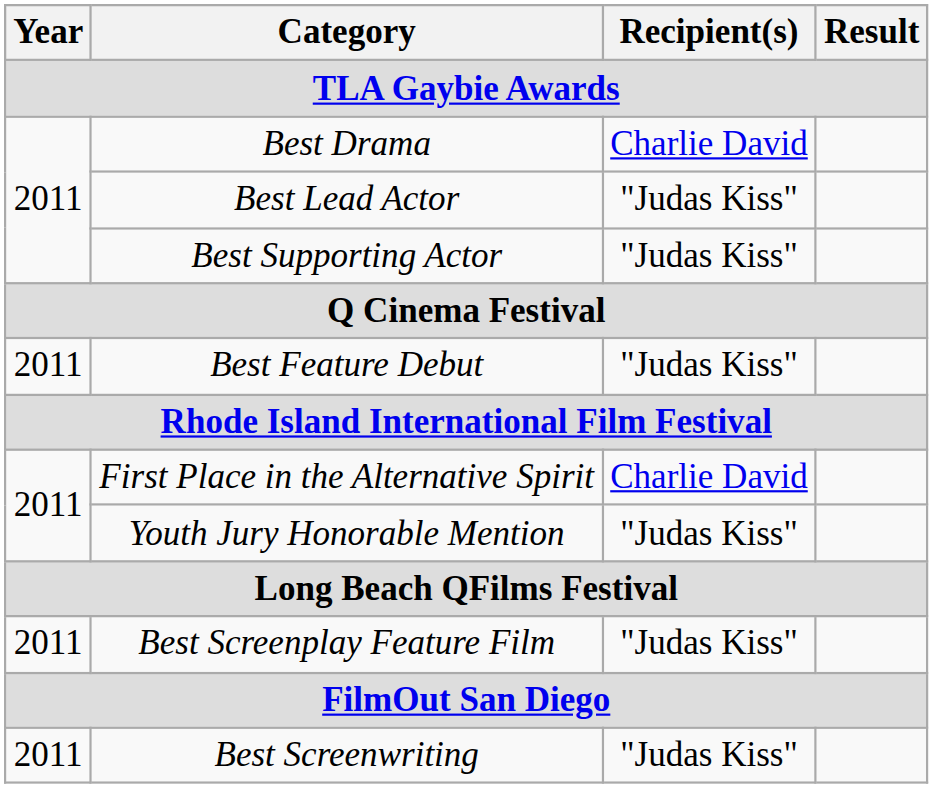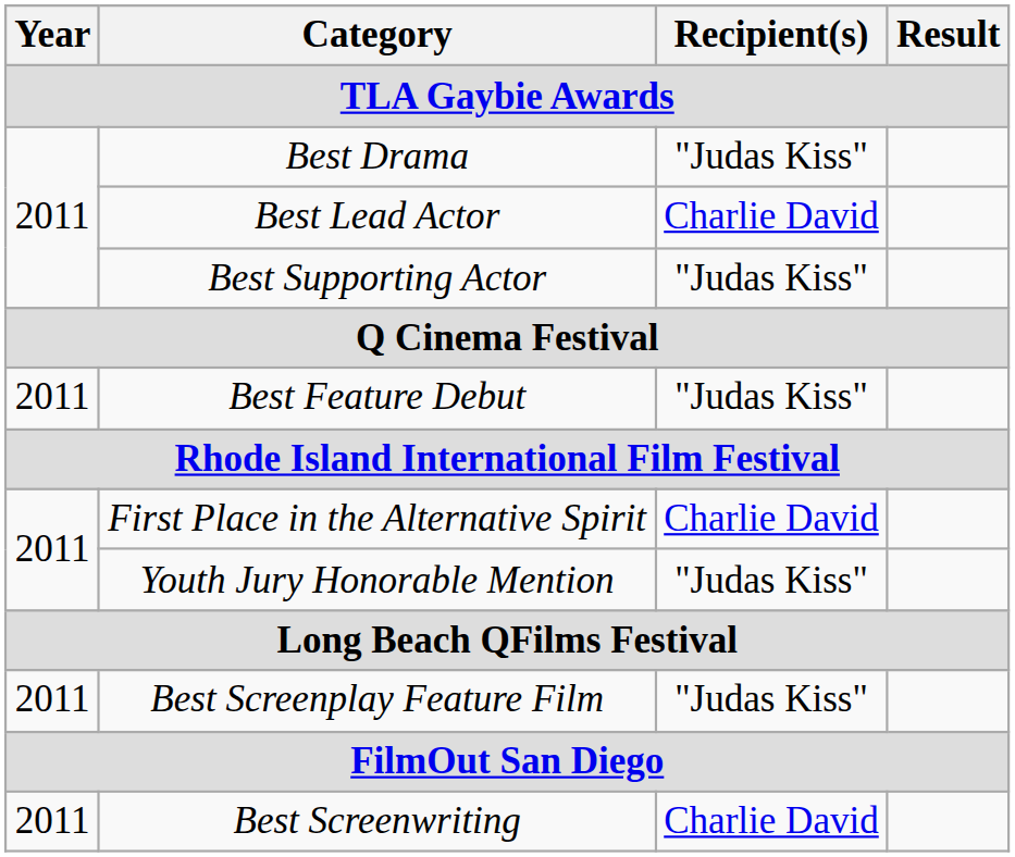 <table class=wikitable style="text-align:center;">
 <tr bgcolor="#CCCCCC">
 <th>Year</th>
 <th>Category</th>
 <th>Recipient(s)</th>
 <th>Result</th>
 </tr>
 <tr style="background:#ddd;">
 <td colspan=5><strong><a href='#'>TLA Gaybie Awards</a></strong></td>
 </tr>
 <tr>
 <td rowspan=3>2011</td>
 <td><em>Best Drama</em></td>
-<td><a href='#'>Charlie David</a></td>
+<td>"Judas Kiss"</td>
 <td></td>
 </tr>
 <tr>
 <td><em>Best Lead Actor</em></td>
-<td>"Judas Kiss"</td>
+<td><a href='#'>Charlie David</a></td>
 <td></td>
 </tr>
 <tr>
 <td><em>Best Supporting Actor</em></td>
 <td>"Judas Kiss"</td>
 <td></td>
 </tr>
 <tr style="background:#ddd;">
 <td colspan=5 align=center><strong>Q Cinema Festival</strong></td>
 </tr>
 <tr>
 <td>2011</td>
 <td><em>Best Feature Debut</em></td>
 <td>"Judas Kiss"</td>
 <td></td>
 </tr>
 <tr style="background:#ddd;">
 <td colspan=5><strong><a href='#'>Rhode Island International Film Festival</a></strong></td>
 </tr>
 <tr>
 <td rowspan=2>2011</td>
 <td><em>First Place in the Alternative Spirit</em></td>
 <td><a href='#'>Charlie David</a></td>
 <td></td>
 </tr>
 <tr>
 <td><em>Youth Jury Honorable Mention</em></td>
 <td>"Judas Kiss"</td>
 <td></td>
 </tr>
 <tr style="background:#ddd;">
 <td colspan=5 align=center><strong>Long Beach QFilms Festival</strong></td>
 </tr>
 <tr>
 <td>2011</td>
 <td><em>Best Screenplay Feature Film</em></td>
 <td>"Judas Kiss"</td>
 <td></td>
 </tr>
 <tr style="background:#ddd;">
 <td colspan=5><strong><a href='#'>FilmOut San Diego</a></strong></td>
 </tr>
 <tr>
 <td>2011</td>
 <td><em>Best Screenwriting</em></td>
-<td>"Judas Kiss"</td>
+<td><a href='#'>Charlie David</a></td>
 <td></td>
 </tr>
 </table>
